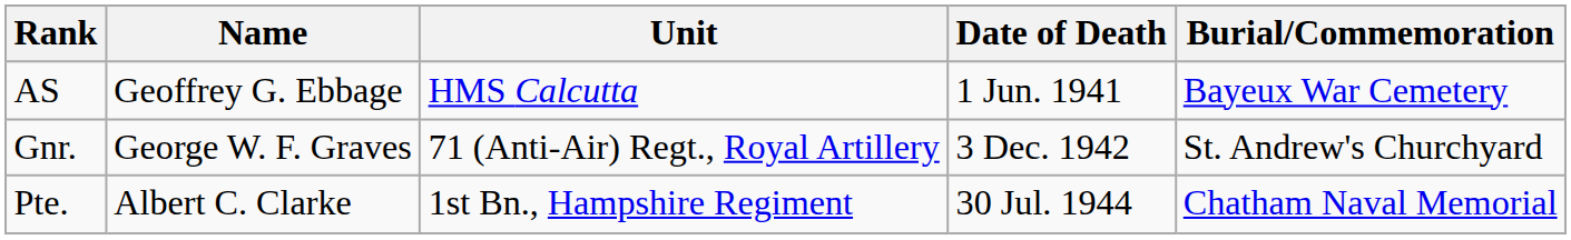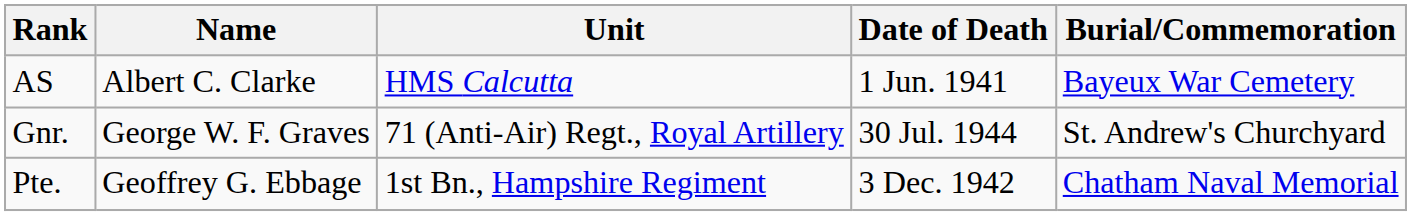 <table class="wikitable">
 <tr>
 <th>Rank</th>
 <th>Name</th>
 <th>Unit</th>
 <th>Date of Death</th>
 <th>Burial/Commemoration</th>
 </tr>
 <tr>
 <td>AS</td>
-<td>Geoffrey G. Ebbage</td>
+<td>Albert C. Clarke</td>
 <td><a href='#'>HMS <em>Calcutta</em></a></td>
 <td>1 Jun. 1941</td>
 <td><a href='#'>Bayeux War Cemetery</a></td>
 </tr>
 <tr>
 <td>Gnr.</td>
 <td>George W. F. Graves</td>
 <td>71 (Anti-Air) Regt., <a href='#'>Royal Artillery</a></td>
-<td>3 Dec. 1942</td>
+<td>30 Jul. 1944</td>
 <td>St. Andrew's Churchyard</td>
 </tr>
 <tr>
 <td>Pte.</td>
-<td>Albert C. Clarke</td>
+<td>Geoffrey G. Ebbage</td>
 <td>1st Bn., <a href='#'>Hampshire Regiment</a></td>
-<td>30 Jul. 1944</td>
+<td>3 Dec. 1942</td>
 <td><a href='#'>Chatham Naval Memorial</a></td>
 </tr>
 </table>
